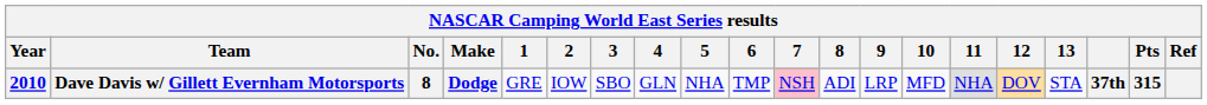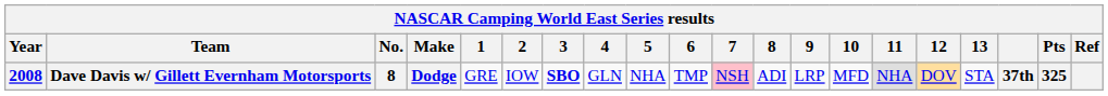 <table class="wikitable" style="text-align:center; font-size:75%">
 <tr>
 <th colspan=36><a href='#'>NASCAR Camping World East Series</a> results</th>
 </tr>
 <tr>
 <th>Year</th>
 <th>Team</th>
 <th>No.</th>
 <th>Make</th>
 <th>1</th>
 <th>2</th>
 <th>3</th>
 <th>4</th>
 <th>5</th>
 <th>6</th>
 <th>7</th>
 <th>8</th>
 <th>9</th>
 <th>10</th>
 <th>11</th>
 <th>12</th>
 <th>13</th>
 <th></th>
 <th>Pts</th>
 <th>Ref</th>
 </tr>
 <tr>
-<th><a href='#'>2010</a></th>
+<th><a href='#'>2008</a></th>
 <th nowrap>Dave Davis w/ <a href='#'>Gillett Evernham Motorsports</a></th>
 <th>8</th>
 <th><a href='#'>Dodge</a></th>
 <td><a href='#'>GRE</a></td>
 <td><a href='#'>IOW</a></td>
-<td><a href='#'>SBO</a></td>
+<td><strong><a href='#'>SBO</a></strong></td>
 <td><a href='#'>GLN</a></td>
 <td><a href='#'>NHA</a></td>
 <td><a href='#'>TMP</a></td>
 <td style="background: pink;"><a href='#'>NSH</a></td>
 <td><a href='#'>ADI</a></td>
 <td><a href='#'>LRP</a></td>
 <td><a href='#'>MFD</a></td>
 <td style="background:#DFDFDF;"><a href='#'>NHA</a><br></td>
 <td style="background:#FFDF9F;"><a href='#'>DOV</a><br></td>
 <td><a href='#'>STA</a></td>
 <th>37th</th>
-<th>315</th>
+<th>325</th>
 <th></th>
 </tr>
 </table>
